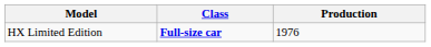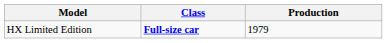 <table class="wikitable">
 <tr>
 <th style="width:200px;">Model</th>
 <th style="width:150px;"><a href='#'>Class</a></th>
 <th style="width:200px;">Production</th>
 </tr>
 <tr>
 <td valign="top">HX Limited Edition</td>
 <td valign="top"><strong><a href='#'>Full-size car</a></strong></td>
-<td valign="top">1976</td>
+<td valign="top">1979</td>
 </tr>
 </table>
